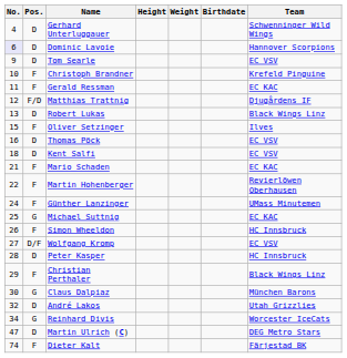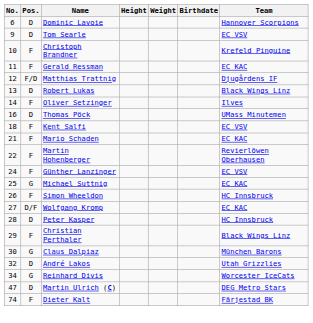 <table class="wikitable sortable" width="80%" style="font-size: 90%; text-align: center;">
 <tr>
 <th>No.</th>
 <th>Pos.</th>
 <th>Name</th>
 <th>Height</th>
 <th>Weight</th>
 <th>Birthdate</th>
 <th>Team</th>
 </tr>
 <tr>
-<td>4</td>
-<td>D</td>
-<td style="text-align:left;"><a href='#'>Gerhard Unterluggauer</a></td>
-<td></td>
-<td></td>
-<td style="text-align:right;"></td>
-<td style="text-align:left;"> <a href='#'>Schwenninger Wild Wings</a></td>
-</tr>
-<tr>
-<td style="background: lavender;">6</td>
+<td>6</td>
 <td>D</td>
 <td style="text-align:left;"><a href='#'>Dominic Lavoie</a></td>
 <td></td>
 <td></td>
 <td style="text-align:right;"></td>
 <td style="text-align:left;"> <a href='#'>Hannover Scorpions</a></td>
 </tr>
 <tr>
 <td>9</td>
 <td>D</td>
 <td style="text-align:left;"><a href='#'>Tom Searle</a></td>
 <td></td>
 <td></td>
 <td style="text-align:right;"></td>
 <td style="text-align:left;"> <a href='#'>EC VSV</a></td>
 </tr>
 <tr>
 <td>10</td>
 <td>F</td>
 <td style="text-align:left;"><a href='#'>Christoph Brandner</a></td>
 <td></td>
 <td></td>
 <td style="text-align:right;"></td>
 <td style="text-align:left;"> <a href='#'>Krefeld Pinguine</a></td>
 </tr>
 <tr>
 <td>11</td>
 <td>F</td>
 <td style="text-align:left;"><a href='#'>Gerald Ressman</a></td>
 <td></td>
 <td></td>
 <td style="text-align:right;"></td>
 <td style="text-align:left;"> <a href='#'>EC KAC</a></td>
 </tr>
 <tr>
 <td>12</td>
 <td>F/D</td>
 <td style="text-align:left;"><a href='#'>Matthias Trattnig</a></td>
 <td></td>
 <td></td>
 <td style="text-align:right;"></td>
 <td style="text-align:left;"> <a href='#'>Djugårdens IF</a></td>
 </tr>
 <tr>
 <td>13</td>
 <td>D</td>
 <td style="text-align:left;"><a href='#'>Robert Lukas</a></td>
 <td></td>
 <td></td>
 <td style="text-align:right;"></td>
 <td style="text-align:left;"> <a href='#'>Black Wings Linz</a></td>
 </tr>
 <tr>
-<td>15</td>
+<td>14</td>
 <td>F</td>
 <td style="text-align:left;"><a href='#'>Oliver Setzinger</a></td>
 <td></td>
 <td></td>
 <td style="text-align:right;"></td>
 <td style="text-align:left;"> <a href='#'>Ilves</a></td>
 </tr>
 <tr>
 <td>16</td>
 <td>D</td>
 <td style="text-align:left;"><a href='#'>Thomas Pöck</a></td>
 <td></td>
 <td></td>
 <td style="text-align:right;"></td>
-<td style="text-align:left;"> <a href='#'>EC VSV</a></td>
+<td style="text-align:left;"> <a href='#'>UMass Minutemen</a></td>
 </tr>
 <tr>
 <td>18</td>
-<td>D</td>
+<td>F</td>
 <td style="text-align:left;"><a href='#'>Kent Salfi</a></td>
 <td></td>
 <td></td>
 <td style="text-align:right;"></td>
 <td style="text-align:left;"> <a href='#'>EC VSV</a></td>
 </tr>
 <tr>
 <td>21</td>
 <td>F</td>
 <td style="text-align:left;"><a href='#'>Mario Schaden</a></td>
 <td></td>
 <td></td>
 <td style="text-align:right;"></td>
 <td style="text-align:left;"> <a href='#'>EC KAC</a></td>
 </tr>
 <tr>
 <td>22</td>
 <td>F</td>
 <td style="text-align:left;"><a href='#'>Martin Hohenberger</a></td>
 <td></td>
 <td></td>
 <td style="text-align:right;"></td>
 <td style="text-align:left;"> <a href='#'>Revierlöwen Oberhausen</a></td>
 </tr>
 <tr>
 <td>24</td>
 <td>F</td>
 <td style="text-align:left;"><a href='#'>Günther Lanzinger</a></td>
 <td></td>
 <td></td>
 <td style="text-align:right;"></td>
-<td style="text-align:left;"> <a href='#'>UMass Minutemen</a></td>
+<td style="text-align:left;"> <a href='#'>EC VSV</a></td>
 </tr>
 <tr>
 <td>25</td>
 <td>G</td>
 <td style="text-align:left;"><a href='#'>Michael Suttnig</a></td>
 <td></td>
 <td></td>
 <td style="text-align:right;"></td>
 <td style="text-align:left;"> <a href='#'>EC KAC</a></td>
 </tr>
 <tr>
 <td>26</td>
 <td>F</td>
 <td style="text-align:left;"><a href='#'>Simon Wheeldon</a></td>
 <td></td>
 <td></td>
 <td style="text-align:right;"></td>
 <td style="text-align:left;"> <a href='#'>HC Innsbruck</a></td>
 </tr>
 <tr>
 <td>27</td>
 <td>D/F</td>
 <td style="text-align:left;"><a href='#'>Wolfgang Kromp</a></td>
 <td></td>
 <td></td>
 <td style="text-align:right;"></td>
-<td style="text-align:left;"> <a href='#'>EC VSV</a></td>
+<td style="text-align:left;"> <a href='#'>EC KAC</a></td>
 </tr>
 <tr>
 <td>28</td>
 <td>D</td>
 <td style="text-align:left;"><a href='#'>Peter Kasper</a></td>
 <td></td>
 <td></td>
 <td style="text-align:right;"></td>
 <td style="text-align:left;"> <a href='#'>HC Innsbruck</a></td>
 </tr>
 <tr>
 <td>29</td>
 <td>F</td>
 <td style="text-align:left;"><a href='#'>Christian Perthaler</a></td>
 <td></td>
 <td></td>
 <td style="text-align:right;"></td>
 <td style="text-align:left;"> <a href='#'>Black Wings Linz</a></td>
 </tr>
 <tr>
 <td>30</td>
 <td>G</td>
 <td style="text-align:left;"><a href='#'>Claus Dalpiaz</a></td>
 <td></td>
 <td></td>
 <td style="text-align:right;"></td>
 <td style="text-align:left;"> <a href='#'>München Barons</a></td>
 </tr>
 <tr>
 <td>32</td>
 <td>D</td>
 <td style="text-align:left;"><a href='#'>André Lakos</a></td>
 <td></td>
 <td></td>
 <td style="text-align:right;"></td>
 <td style="text-align:left;"> <a href='#'>Utah Grizzlies</a></td>
 </tr>
 <tr>
 <td>34</td>
 <td>G</td>
 <td style="text-align:left;"><a href='#'>Reinhard Divis</a></td>
 <td></td>
 <td></td>
 <td style="text-align:right;"></td>
 <td style="text-align:left;"> <a href='#'>Worcester IceCats</a></td>
 </tr>
 <tr>
 <td>47</td>
 <td>D</td>
 <td style="text-align:left;"><a href='#'>Martin Ulrich</a> (<strong><a href='#'>C</a></strong>)</td>
 <td></td>
 <td></td>
 <td style="text-align:right;"></td>
 <td style="text-align:left;"> <a href='#'>DEG Metro Stars</a></td>
 </tr>
 <tr>
 <td>74</td>
 <td>F</td>
 <td style="text-align:left;"><a href='#'>Dieter Kalt</a></td>
 <td></td>
 <td></td>
 <td style="text-align:right;"></td>
 <td style="text-align:left;"> <a href='#'>Färjestad BK</a></td>
 </tr>
 </table>
